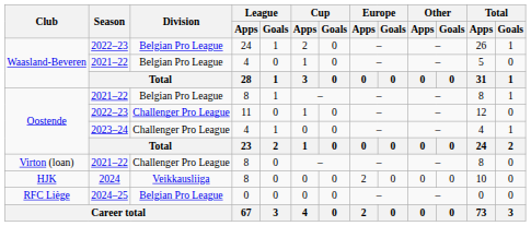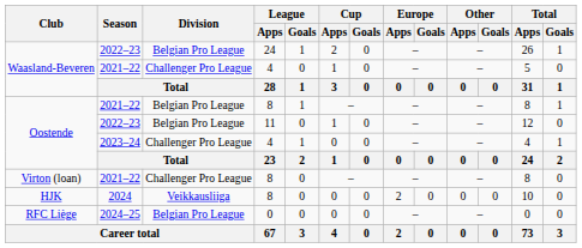 <table class="wikitable" style="text-align:center">
 <tr>
 <th rowspan="2">Club</th>
 <th rowspan="2">Season</th>
 <th rowspan="2">Division</th>
 <th colspan="2">League</th>
 <th colspan="2">Cup</th>
 <th colspan="2">Europe</th>
 <th colspan="2">Other</th>
 <th colspan="2">Total</th>
 </tr>
 <tr>
 <th>Apps</th>
 <th>Goals</th>
 <th>Apps</th>
 <th>Goals</th>
 <th>Apps</th>
 <th>Goals</th>
 <th>Apps</th>
 <th>Goals</th>
 <th>Apps</th>
 <th>Goals</th>
 </tr>
 <tr>
 <td rowspan="3"><a href='#'>Waasland-Beveren</a></td>
 <td><a href='#'>2022–23</a></td>
 <td><a href='#'>Belgian Pro League</a></td>
 <td>24</td>
 <td>1</td>
 <td>2</td>
 <td>0</td>
 <td colspan=2>–</td>
 <td colspan=2>–</td>
 <td>26</td>
 <td>1</td>
 </tr>
 <tr>
 <td><a href='#'>2021–22</a></td>
-<td>Belgian Pro League</td>
+<td><a href='#'>Challenger Pro League</a></td>
 <td>4</td>
 <td>0</td>
 <td>1</td>
 <td>0</td>
 <td colspan=2>–</td>
 <td colspan=2>–</td>
 <td>5</td>
 <td>0</td>
 </tr>
 <tr>
 <th colspan="2">Total</th>
 <th>28</th>
 <th>1</th>
 <th>3</th>
 <th>0</th>
 <th>0</th>
 <th>0</th>
 <th>0</th>
 <th>0</th>
 <th>31</th>
 <th>1</th>
 </tr>
 <tr>
 <td rowspan=4><a href='#'>Oostende</a></td>
 <td><a href='#'>2021–22</a></td>
 <td>Belgian Pro League</td>
 <td>8</td>
 <td>1</td>
 <td colspan=2>–</td>
 <td colspan=2>–</td>
 <td colspan=2>–</td>
 <td>8</td>
 <td>1</td>
 </tr>
 <tr>
 <td><a href='#'>2022–23</a></td>
-<td><a href='#'>Challenger Pro League</a></td>
+<td>Belgian Pro League</td>
 <td>11</td>
 <td>0</td>
 <td>1</td>
 <td>0</td>
 <td colspan=2>–</td>
 <td colspan=2>–</td>
 <td>12</td>
 <td>0</td>
 </tr>
 <tr>
 <td><a href='#'>2023–24</a></td>
 <td>Challenger Pro League</td>
 <td>4</td>
 <td>1</td>
 <td>0</td>
 <td>0</td>
 <td colspan=2>–</td>
 <td colspan=2>–</td>
 <td>4</td>
 <td>1</td>
 </tr>
 <tr>
 <th colspan="2">Total</th>
 <th>23</th>
 <th>2</th>
 <th>1</th>
 <th>0</th>
 <th>0</th>
 <th>0</th>
 <th>0</th>
 <th>0</th>
 <th>24</th>
 <th>2</th>
 </tr>
 <tr>
 <td><a href='#'>Virton</a> (loan)</td>
 <td><a href='#'>2021–22</a></td>
 <td>Challenger Pro League</td>
 <td>8</td>
 <td>0</td>
 <td colspan=2>–</td>
 <td colspan=2>–</td>
 <td colspan=2>–</td>
 <td>8</td>
 <td>0</td>
 </tr>
 <tr>
 <td><a href='#'>HJK</a></td>
 <td><a href='#'>2024</a></td>
 <td><a href='#'>Veikkausliiga</a></td>
 <td>8</td>
 <td>0</td>
 <td>0</td>
 <td>0</td>
 <td>2</td>
 <td>0</td>
 <td>0</td>
 <td>0</td>
 <td>10</td>
 <td>0</td>
 </tr>
 <tr>
 <td><a href='#'>RFC Liège</a></td>
 <td><a href='#'>2024–25</a></td>
 <td><a href='#'>Belgian Pro League</a></td>
 <td>0</td>
 <td>0</td>
 <td>0</td>
 <td>0</td>
 <td colspan=2>–</td>
 <td colspan=2>–</td>
 <td>0</td>
 <td>0</td>
 </tr>
 <tr>
 <th colspan="3">Career total</th>
 <th>67</th>
 <th>3</th>
 <th>4</th>
 <th>0</th>
 <th>2</th>
 <th>0</th>
 <th>0</th>
 <th>0</th>
 <th>73</th>
 <th>3</th>
 </tr>
 </table>
